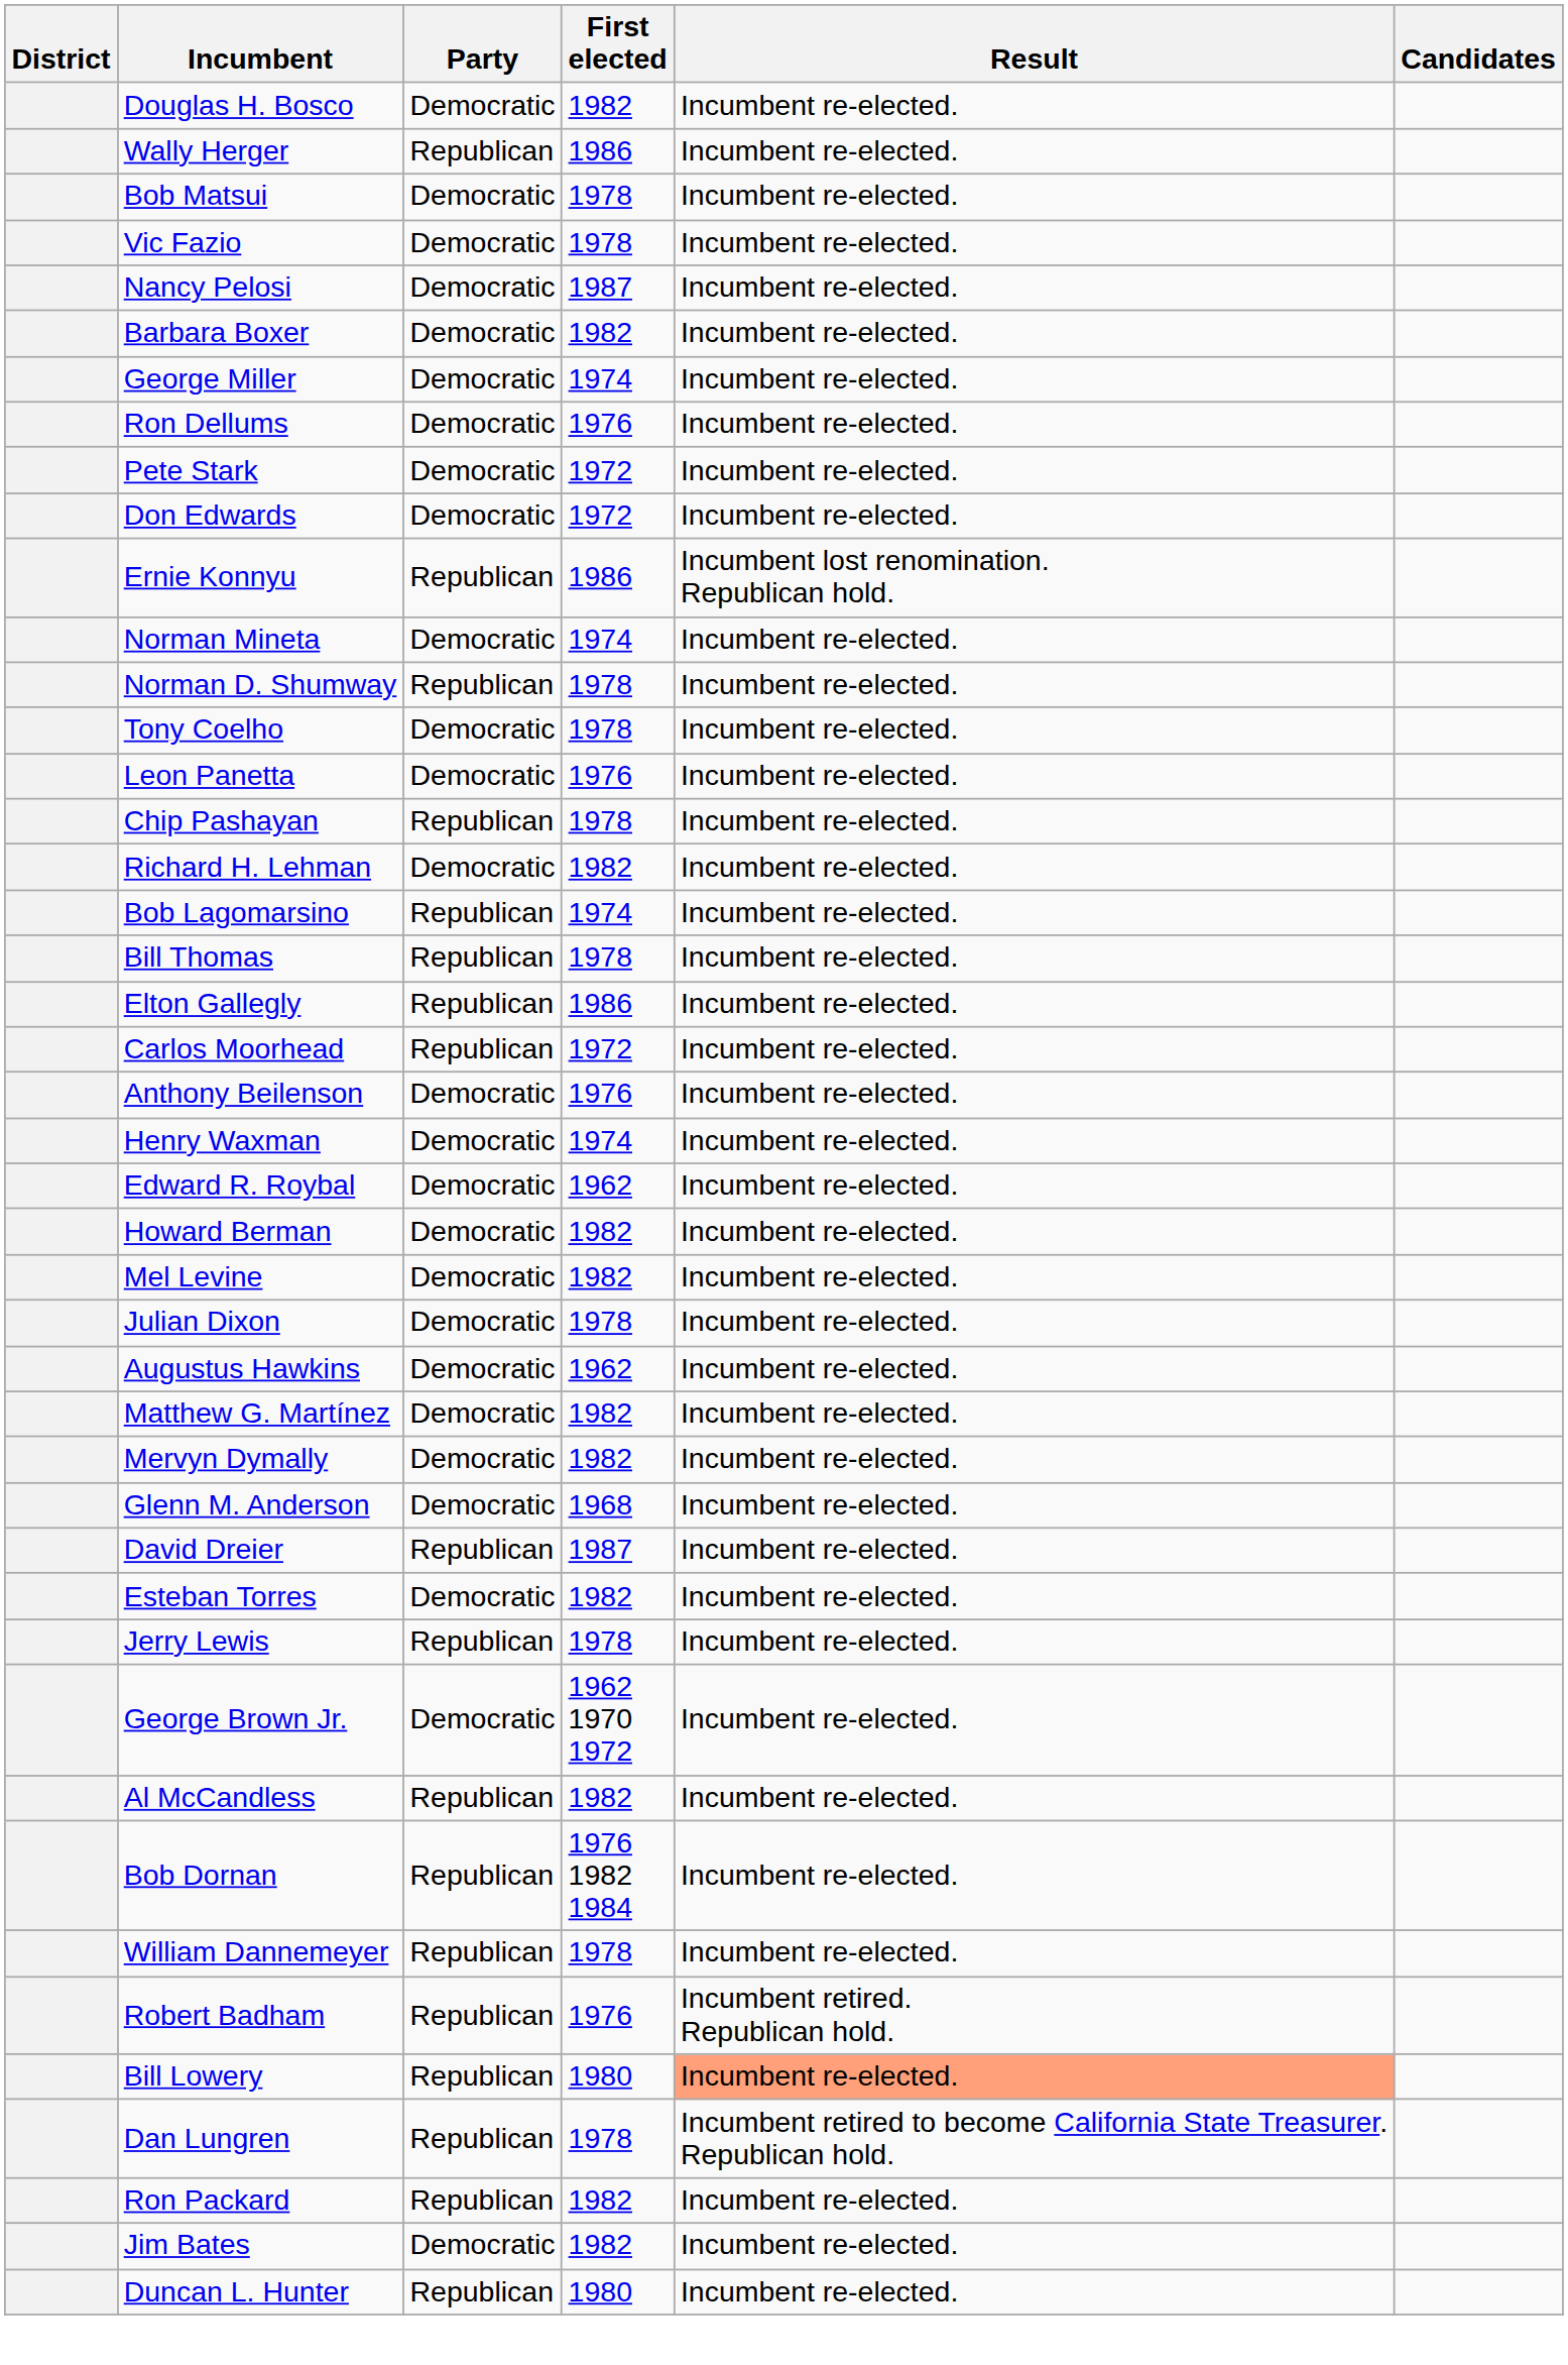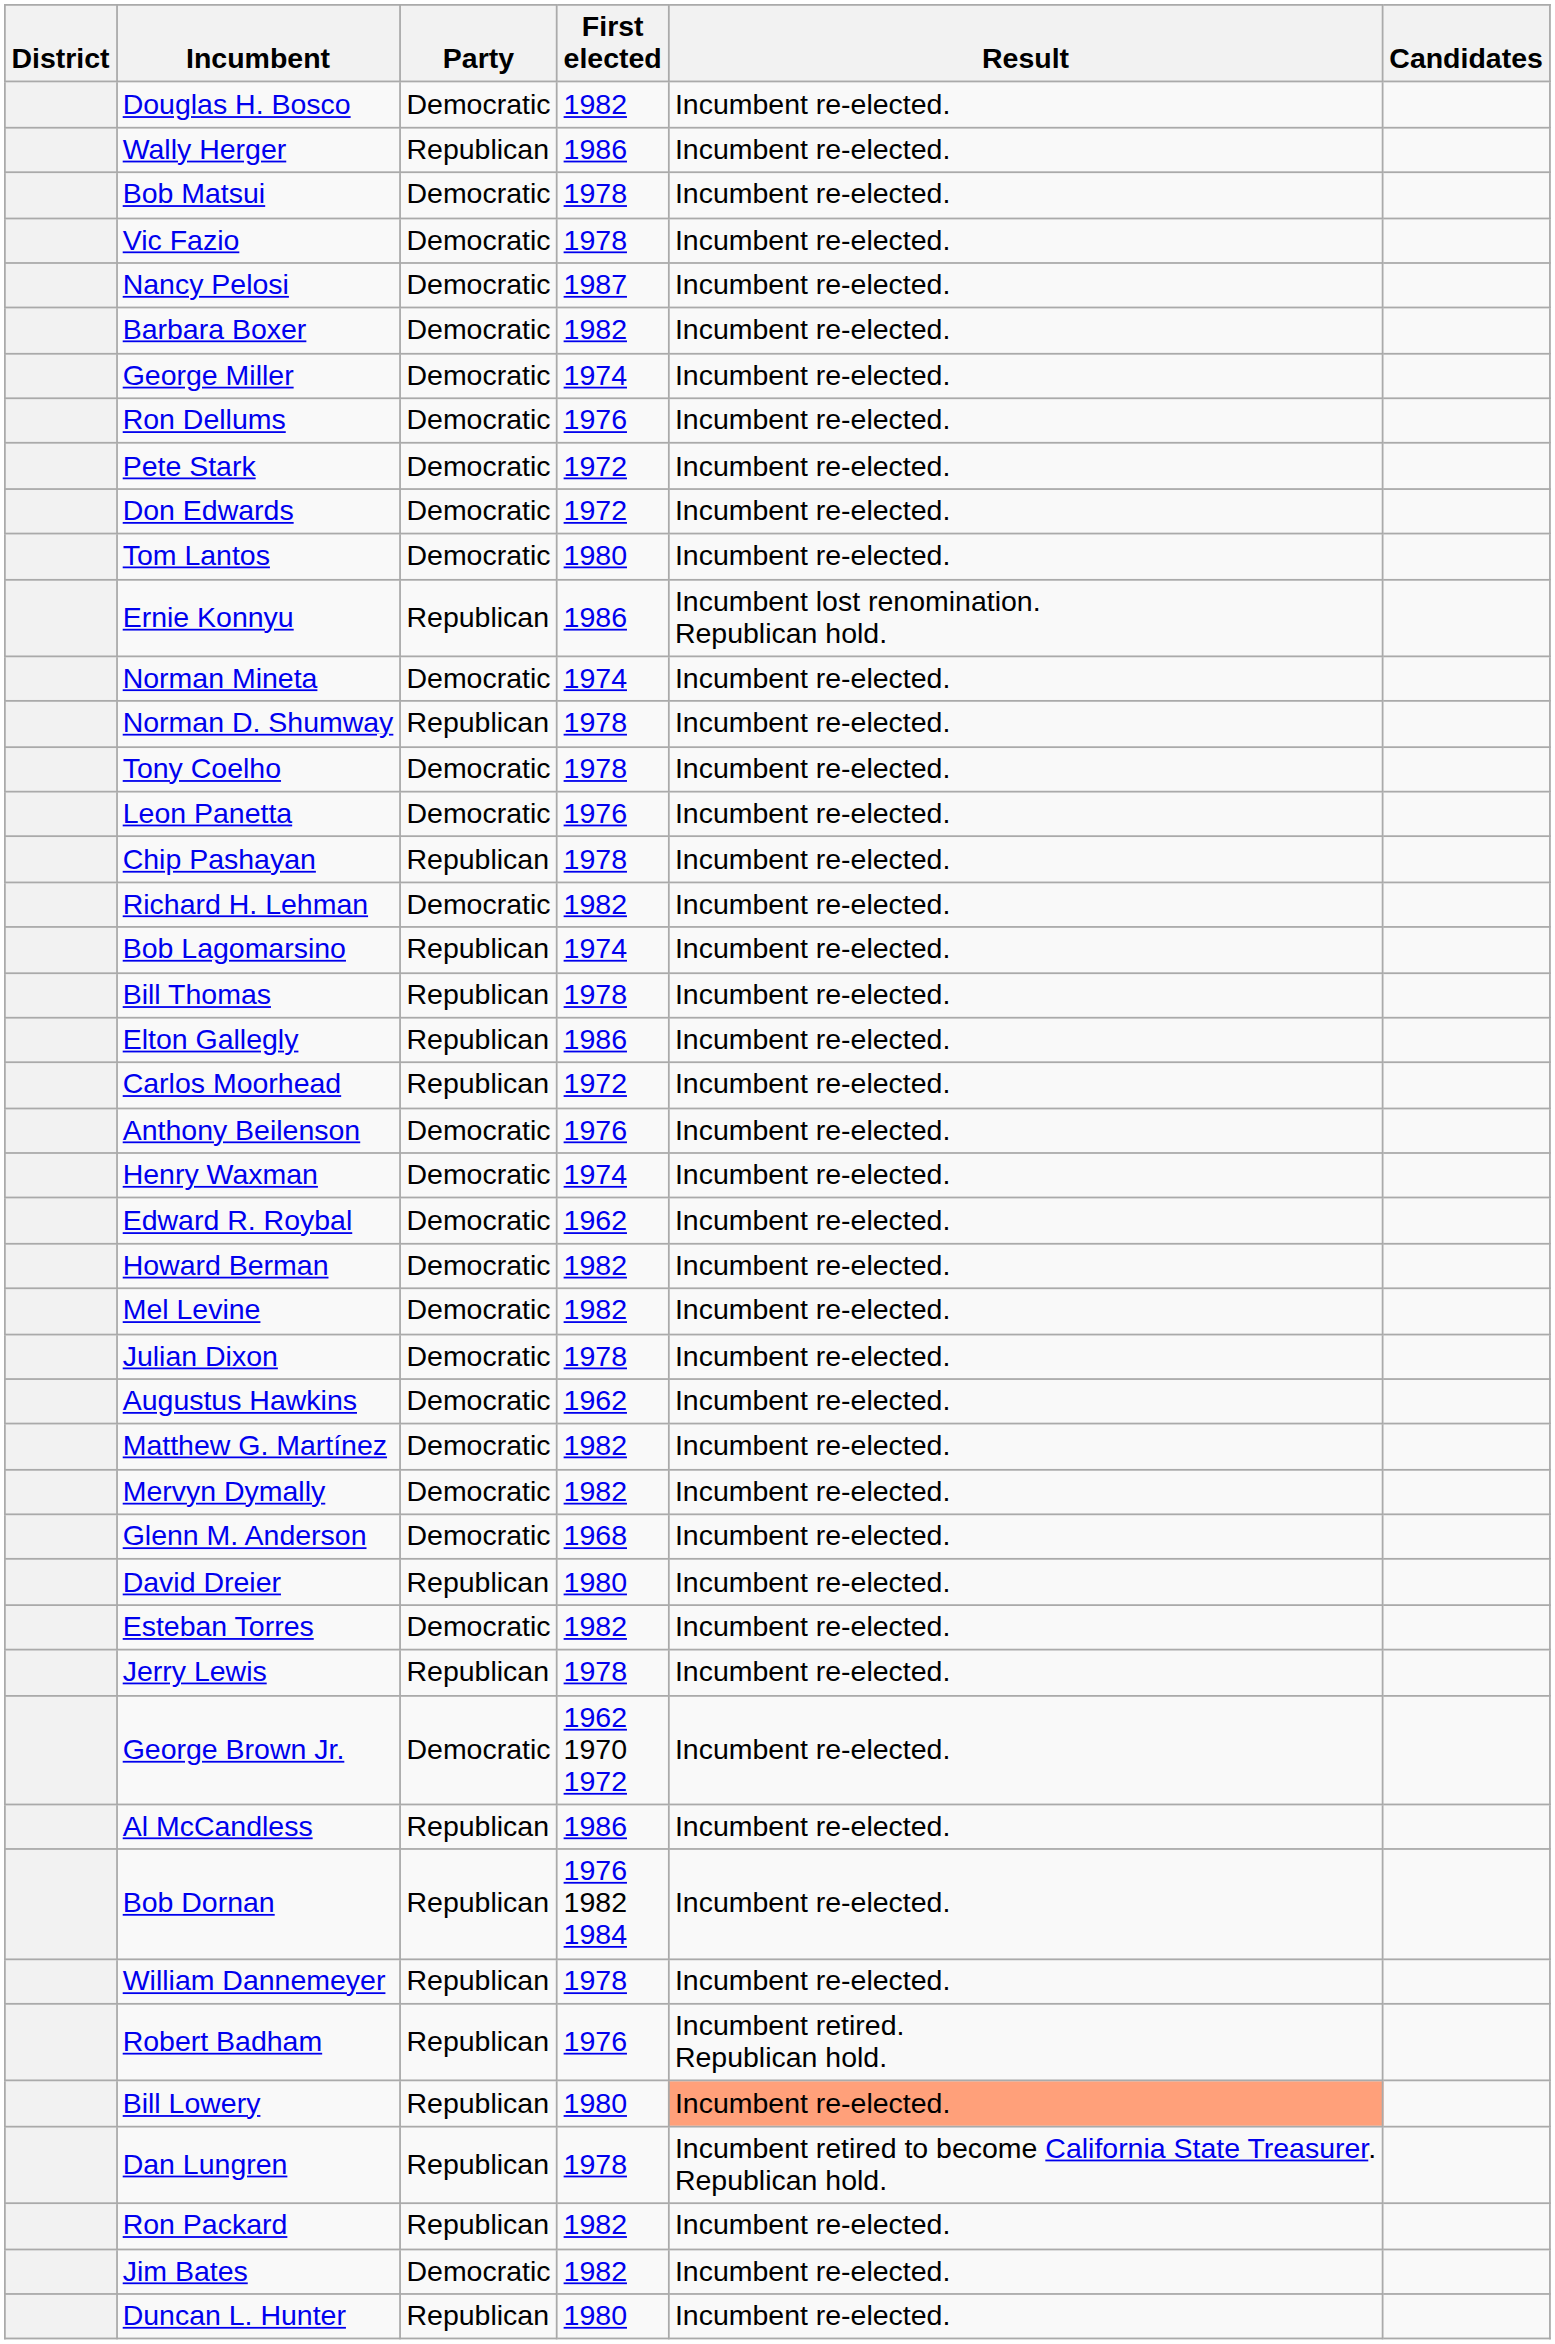 <table class=wikitable>
 <tr valign=bottom>
 <th>District</th>
 <th>Incumbent</th>
 <th>Party</th>
 <th>First<br>elected</th>
 <th>Result</th>
 <th>Candidates</th>
 </tr>
 <tr>
 <th></th>
 <td><a href='#'>Douglas H. Bosco</a></td>
 <td>Democratic</td>
 <td><a href='#'>1982</a></td>
 <td>Incumbent re-elected.</td>
 <td nowrap></td>
 </tr>
 <tr>
 <th></th>
 <td><a href='#'>Wally Herger</a></td>
 <td>Republican</td>
 <td><a href='#'>1986</a></td>
 <td>Incumbent re-elected.</td>
 <td nowrap></td>
 </tr>
 <tr>
 <th></th>
 <td><a href='#'>Bob Matsui</a></td>
 <td>Democratic</td>
 <td><a href='#'>1978</a></td>
 <td>Incumbent re-elected.</td>
 <td nowrap></td>
 </tr>
 <tr>
 <th></th>
 <td><a href='#'>Vic Fazio</a></td>
 <td>Democratic</td>
 <td><a href='#'>1978</a></td>
 <td>Incumbent re-elected.</td>
 <td nowrap></td>
 </tr>
 <tr>
 <th></th>
 <td><a href='#'>Nancy Pelosi</a></td>
 <td>Democratic</td>
 <td><a href='#'>1987 </a></td>
 <td>Incumbent re-elected.</td>
 <td nowrap></td>
 </tr>
 <tr>
 <th></th>
 <td><a href='#'>Barbara Boxer</a></td>
 <td>Democratic</td>
 <td><a href='#'>1982</a></td>
 <td>Incumbent re-elected.</td>
 <td nowrap></td>
 </tr>
 <tr>
 <th></th>
 <td><a href='#'>George Miller</a></td>
 <td>Democratic</td>
 <td><a href='#'>1974</a></td>
 <td>Incumbent re-elected.</td>
 <td nowrap></td>
 </tr>
 <tr>
 <th></th>
 <td><a href='#'>Ron Dellums</a></td>
 <td>Democratic</td>
 <td><a href='#'>1976</a></td>
 <td>Incumbent re-elected.</td>
 <td nowrap></td>
 </tr>
 <tr>
 <th></th>
 <td><a href='#'>Pete Stark</a></td>
 <td>Democratic</td>
 <td><a href='#'>1972</a></td>
 <td>Incumbent re-elected.</td>
 <td nowrap></td>
 </tr>
 <tr>
 <th></th>
 <td><a href='#'>Don Edwards</a></td>
 <td>Democratic</td>
 <td><a href='#'>1972</a></td>
+<td>Incumbent re-elected.</td>
+<td nowrap></td>
+</tr>
+<tr>
+<th></th>
+<td><a href='#'>Tom Lantos</a></td>
+<td>Democratic</td>
+<td><a href='#'>1980</a></td>
 <td>Incumbent re-elected.</td>
 <td nowrap></td>
 </tr>
 <tr>
 <th></th>
 <td><a href='#'>Ernie Konnyu</a></td>
 <td>Republican</td>
 <td><a href='#'>1986</a></td>
 <td>Incumbent lost renomination.<br>Republican hold.</td>
 <td nowrap></td>
 </tr>
 <tr>
 <th></th>
 <td><a href='#'>Norman Mineta</a></td>
 <td>Democratic</td>
 <td><a href='#'>1974</a></td>
 <td>Incumbent re-elected.</td>
 <td nowrap></td>
 </tr>
 <tr>
 <th></th>
 <td><a href='#'>Norman D. Shumway</a></td>
 <td>Republican</td>
 <td><a href='#'>1978</a></td>
 <td>Incumbent re-elected.</td>
 <td nowrap></td>
 </tr>
 <tr>
 <th></th>
 <td><a href='#'>Tony Coelho</a></td>
 <td>Democratic</td>
 <td><a href='#'>1978</a></td>
 <td>Incumbent re-elected.</td>
 <td nowrap></td>
 </tr>
 <tr>
 <th></th>
 <td><a href='#'>Leon Panetta</a></td>
 <td>Democratic</td>
 <td><a href='#'>1976</a></td>
 <td>Incumbent re-elected.</td>
 <td nowrap></td>
 </tr>
 <tr>
 <th></th>
 <td><a href='#'>Chip Pashayan</a></td>
 <td>Republican</td>
 <td><a href='#'>1978</a></td>
 <td>Incumbent re-elected.</td>
 <td nowrap></td>
 </tr>
 <tr>
 <th></th>
 <td><a href='#'>Richard H. Lehman</a></td>
 <td>Democratic</td>
 <td><a href='#'>1982</a></td>
 <td>Incumbent re-elected.</td>
 <td nowrap></td>
 </tr>
 <tr>
 <th></th>
 <td><a href='#'>Bob Lagomarsino</a></td>
 <td>Republican</td>
 <td><a href='#'>1974</a></td>
 <td>Incumbent re-elected.</td>
 <td nowrap></td>
 </tr>
 <tr>
 <th></th>
 <td><a href='#'>Bill Thomas</a></td>
 <td>Republican</td>
 <td><a href='#'>1978</a></td>
 <td>Incumbent re-elected.</td>
 <td nowrap></td>
 </tr>
 <tr>
 <th></th>
 <td><a href='#'>Elton Gallegly</a></td>
 <td>Republican</td>
 <td><a href='#'>1986</a></td>
 <td>Incumbent re-elected.</td>
 <td nowrap></td>
 </tr>
 <tr>
 <th></th>
 <td><a href='#'>Carlos Moorhead</a></td>
 <td>Republican</td>
 <td><a href='#'>1972</a></td>
 <td>Incumbent re-elected.</td>
 <td nowrap></td>
 </tr>
 <tr>
 <th></th>
 <td><a href='#'>Anthony Beilenson</a></td>
 <td>Democratic</td>
 <td><a href='#'>1976</a></td>
 <td>Incumbent re-elected.</td>
 <td nowrap></td>
 </tr>
 <tr>
 <th></th>
 <td><a href='#'>Henry Waxman</a></td>
 <td>Democratic</td>
 <td><a href='#'>1974</a></td>
 <td>Incumbent re-elected.</td>
 <td nowrap></td>
 </tr>
 <tr>
 <th></th>
 <td><a href='#'>Edward R. Roybal</a></td>
 <td>Democratic</td>
 <td><a href='#'>1962</a></td>
 <td>Incumbent re-elected.</td>
 <td nowrap></td>
 </tr>
 <tr>
 <th></th>
 <td><a href='#'>Howard Berman</a></td>
 <td>Democratic</td>
 <td><a href='#'>1982</a></td>
 <td>Incumbent re-elected.</td>
 <td nowrap></td>
 </tr>
 <tr>
 <th></th>
 <td><a href='#'>Mel Levine</a></td>
 <td>Democratic</td>
 <td><a href='#'>1982</a></td>
 <td>Incumbent re-elected.</td>
 <td nowrap></td>
 </tr>
 <tr>
 <th></th>
 <td><a href='#'>Julian Dixon</a></td>
 <td>Democratic</td>
 <td><a href='#'>1978</a></td>
 <td>Incumbent re-elected.</td>
 <td nowrap></td>
 </tr>
 <tr>
 <th></th>
 <td><a href='#'>Augustus Hawkins</a></td>
 <td>Democratic</td>
 <td><a href='#'>1962</a></td>
 <td>Incumbent re-elected.</td>
 <td nowrap></td>
 </tr>
 <tr>
 <th></th>
 <td><a href='#'>Matthew G. Martínez</a></td>
 <td>Democratic</td>
 <td><a href='#'>1982</a></td>
 <td>Incumbent re-elected.</td>
 <td nowrap></td>
 </tr>
 <tr>
 <th></th>
 <td><a href='#'>Mervyn Dymally</a></td>
 <td>Democratic</td>
 <td><a href='#'>1982</a></td>
 <td>Incumbent re-elected.</td>
 <td nowrap></td>
 </tr>
 <tr>
 <th></th>
 <td><a href='#'>Glenn M. Anderson</a></td>
 <td>Democratic</td>
 <td><a href='#'>1968</a></td>
 <td>Incumbent re-elected.</td>
 <td nowrap></td>
 </tr>
 <tr>
 <th></th>
 <td><a href='#'>David Dreier</a></td>
 <td>Republican</td>
-<td><a href='#'>1987</a></td>
+<td><a href='#'>1980</a></td>
 <td>Incumbent re-elected.</td>
 <td nowrap></td>
 </tr>
 <tr>
 <th></th>
 <td><a href='#'>Esteban Torres</a></td>
 <td>Democratic</td>
 <td><a href='#'>1982</a></td>
 <td>Incumbent re-elected.</td>
 <td nowrap></td>
 </tr>
 <tr>
 <th></th>
 <td><a href='#'>Jerry Lewis</a></td>
 <td>Republican</td>
 <td><a href='#'>1978</a></td>
 <td>Incumbent re-elected.</td>
 <td nowrap></td>
 </tr>
 <tr>
 <th></th>
 <td><a href='#'>George Brown Jr.</a></td>
 <td>Democratic</td>
 <td><a href='#'>1962</a><br>1970 <br><a href='#'>1972</a></td>
 <td>Incumbent re-elected.</td>
 <td nowrap></td>
 </tr>
 <tr>
 <th></th>
 <td><a href='#'>Al McCandless</a></td>
 <td>Republican</td>
-<td><a href='#'>1982</a></td>
+<td><a href='#'>1986</a></td>
 <td>Incumbent re-elected.</td>
 <td nowrap></td>
 </tr>
 <tr>
 <th></th>
 <td><a href='#'>Bob Dornan</a></td>
 <td>Republican</td>
 <td><a href='#'>1976</a><br>1982 <br><a href='#'>1984</a></td>
 <td>Incumbent re-elected.</td>
 <td nowrap></td>
 </tr>
 <tr>
 <th></th>
 <td><a href='#'>William Dannemeyer</a></td>
 <td>Republican</td>
 <td><a href='#'>1978</a></td>
 <td>Incumbent re-elected.</td>
 <td nowrap></td>
 </tr>
 <tr>
 <th></th>
 <td><a href='#'>Robert Badham</a></td>
 <td>Republican</td>
 <td><a href='#'>1976</a></td>
 <td>Incumbent retired.<br>Republican hold.</td>
 <td nowrap></td>
 </tr>
 <tr>
 <th></th>
 <td><a href='#'>Bill Lowery</a></td>
 <td>Republican</td>
 <td><a href='#'>1980</a></td>
 <td style="background: lightsalmon;">Incumbent re-elected.</td>
 <td nowrap></td>
 </tr>
 <tr>
 <th></th>
 <td><a href='#'>Dan Lungren</a></td>
 <td>Republican</td>
 <td><a href='#'>1978</a></td>
 <td>Incumbent retired to become <a href='#'>California State Treasurer</a>.<br>Republican hold.</td>
 <td nowrap></td>
 </tr>
 <tr>
 <th></th>
 <td><a href='#'>Ron Packard</a></td>
 <td>Republican</td>
 <td><a href='#'>1982</a></td>
 <td>Incumbent re-elected.</td>
 <td nowrap></td>
 </tr>
 <tr>
 <th></th>
 <td><a href='#'>Jim Bates</a></td>
 <td>Democratic</td>
 <td><a href='#'>1982</a></td>
 <td>Incumbent re-elected.</td>
 <td nowrap></td>
 </tr>
 <tr>
 <th></th>
 <td><a href='#'>Duncan L. Hunter</a></td>
 <td>Republican</td>
 <td><a href='#'>1980</a></td>
 <td>Incumbent re-elected.</td>
 <td nowrap></td>
 </tr>
 </table>
